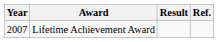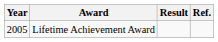 <table class="wikitable">
 <tr>
 <th>Year</th>
 <th>Award</th>
 <th>Result</th>
 <th>Ref.</th>
 </tr>
 <tr>
-<td>2007</td>
+<td>2005</td>
 <td>Lifetime Achievement Award</td>
 <td></td>
 <td></td>
 </tr>
 </table>
